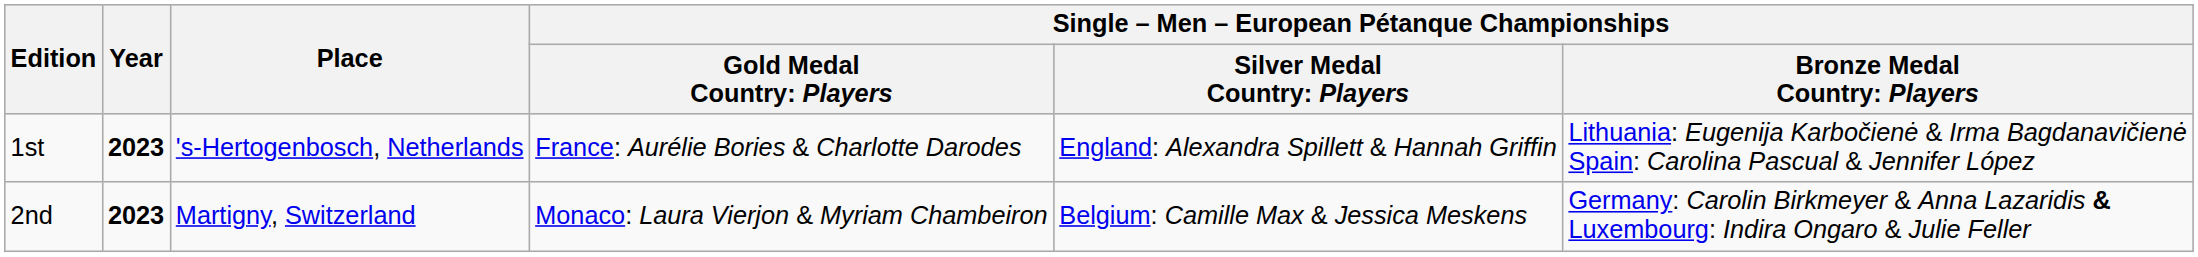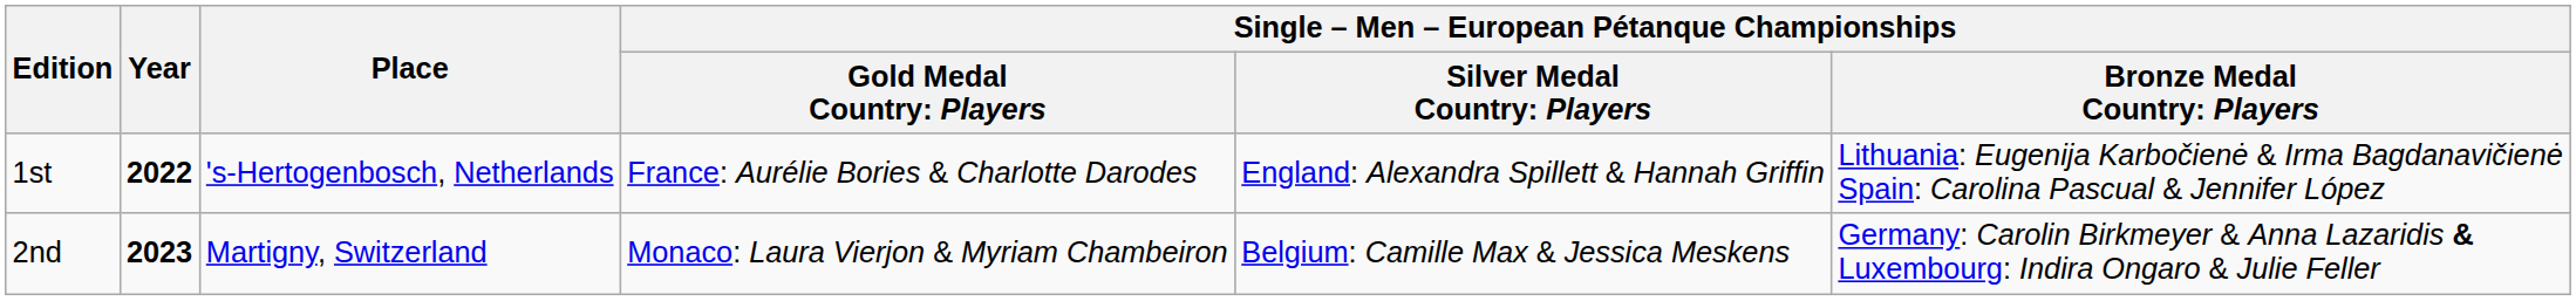 <table class="wikitable">
 <tr>
 <th rowspan="2">Edition</th>
 <th rowspan="2">Year</th>
 <th rowspan="2">Place</th>
 <th colspan="3">Single – Men – European Pétanque Championships</th>
 </tr>
 <tr>
 <th> Gold Medal<br>Country: <em>Players</em></th>
 <th> Silver Medal<br>Country: <em>Players</em></th>
 <th> Bronze Medal<br>Country: <em>Players</em></th>
 </tr>
 <tr>
 <td>1st</td>
-<td><strong>2023</strong></td>
+<td><strong>2022</strong></td>
 <td>  <a href='#'>'s-Hertogenbosch</a>, <a href='#'>Netherlands</a></td>
 <td> <a href='#'>France</a>: <em>Aurélie Bories</em> & <em>Charlotte Darodes</em></td>
 <td> <a href='#'>England</a>: <em>Alexandra Spillett</em> & <em>Hannah Griffin</em></td>
 <td> <a href='#'>Lithuania</a>:  <em>Eugenija Karbočienė</em> & <em>Irma Bagdanavičienė</em><br> <a href='#'>Spain</a>: <em>Carolina Pascual</em> & <em>Jennifer López</em></td>
 </tr>
 <tr>
 <td>2nd</td>
 <td><strong>2023</strong></td>
 <td>  <a href='#'>Martigny</a>, <a href='#'>Switzerland</a></td>
 <td> <a href='#'>Monaco</a>: <em>Laura Vierjon</em> & <em>Myriam Chambeiron</em></td>
 <td> <a href='#'>Belgium</a>: <em>Camille Max</em> & <em>Jessica Meskens</em></td>
 <td> <a href='#'>Germany</a>: <em>Carolin Birkmeyer</em> & <em>Anna Lazaridis</em> <strong>&</strong><br> <a href='#'>Luxembourg</a>: <em>Indira Ongaro</em> & <em>Julie Feller</em></td>
 </tr>
 </table>
